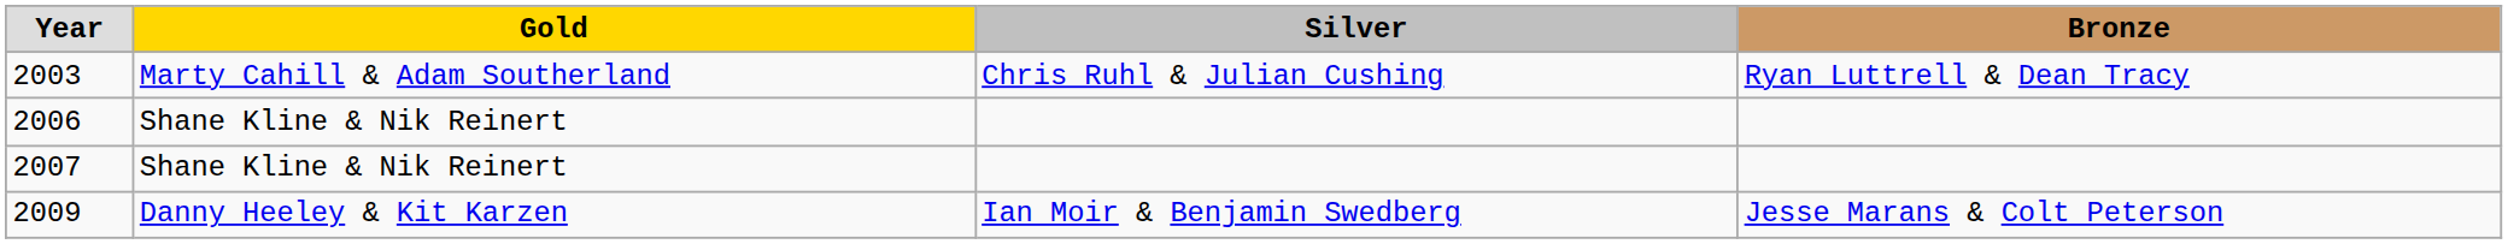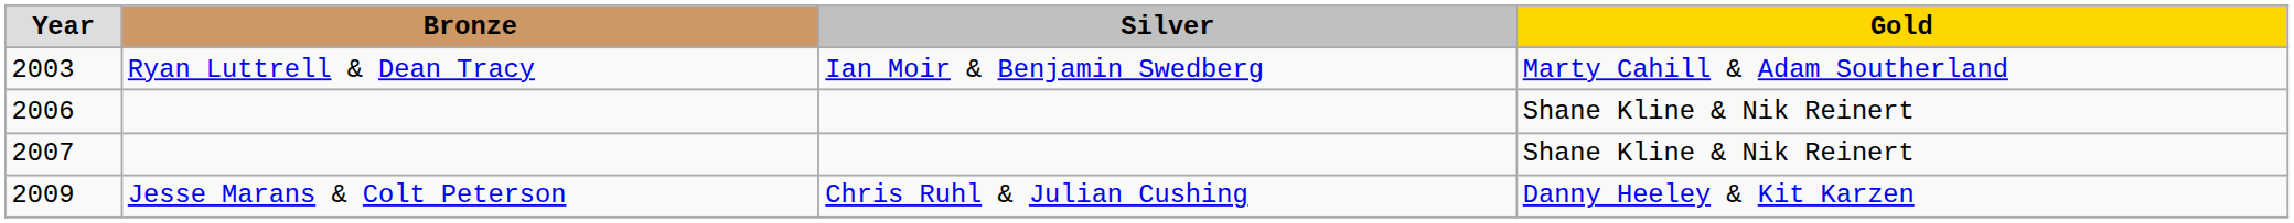 <table class="wikitable" style="width: 90%; text-align:left;">
 <tr>
 <td style="background:#DDDDDD; font-weight:bold; text-align:center;">Year</td>
+<td style="background:#cc9966; font-weight:bold; text-align:center;">Bronze</td>
+<td style="background:silver; font-weight:bold; text-align:center;">Silver</td>
 <td style="background:gold; font-weight:bold; text-align:center;">Gold</td>
-<td style="background:silver; font-weight:bold; text-align:center;">Silver</td>
-<td style="background:#cc9966; font-weight:bold; text-align:center;">Bronze</td>
 </tr>
 <tr>
 <td>2003</td>
+<td><a href='#'>Ryan Luttrell</a> & <a href='#'>Dean Tracy</a></td>
+<td><a href='#'>Ian Moir</a> & <a href='#'>Benjamin Swedberg</a></td>
 <td><a href='#'>Marty Cahill</a> & <a href='#'>Adam Southerland</a></td>
-<td><a href='#'>Chris Ruhl</a> & <a href='#'>Julian Cushing</a></td>
-<td><a href='#'>Ryan Luttrell</a> & <a href='#'>Dean Tracy</a></td>
 </tr>
 <tr>
 <td>2006</td>
-<td>Shane Kline & Nik Reinert</td>
 <td></td>
 <td></td>
+<td>Shane Kline & Nik Reinert</td>
 </tr>
 <tr>
 <td>2007</td>
-<td>Shane Kline & Nik Reinert</td>
 <td></td>
 <td></td>
+<td>Shane Kline & Nik Reinert</td>
 </tr>
 <tr>
 <td>2009</td>
+<td><a href='#'>Jesse Marans</a> & <a href='#'>Colt Peterson</a></td>
+<td><a href='#'>Chris Ruhl</a> & <a href='#'>Julian Cushing</a></td>
 <td><a href='#'>Danny Heeley</a> & <a href='#'>Kit Karzen</a></td>
-<td><a href='#'>Ian Moir</a> & <a href='#'>Benjamin Swedberg</a></td>
-<td><a href='#'>Jesse Marans</a> & <a href='#'>Colt Peterson</a></td>
 </tr>
 </table>
